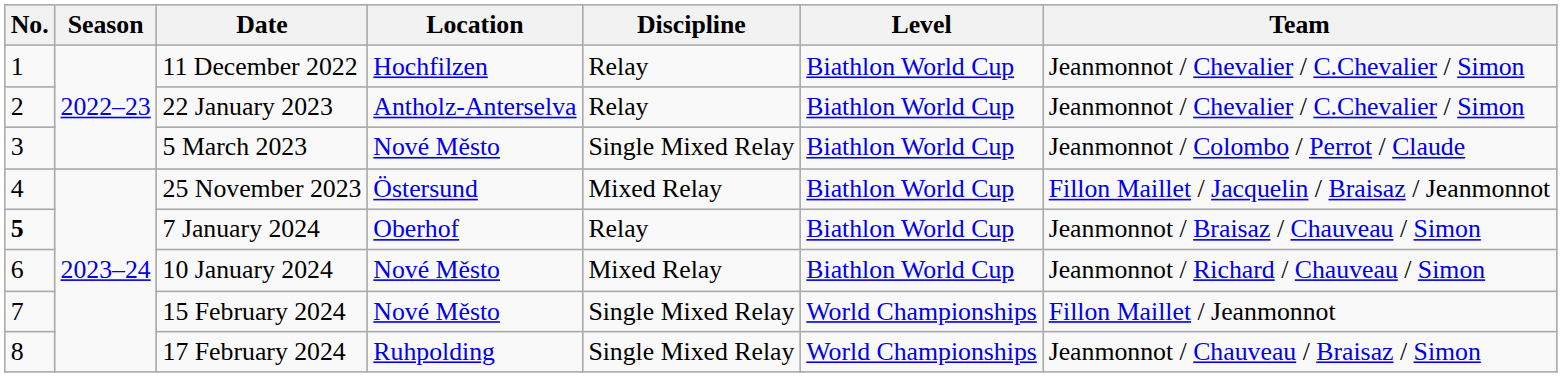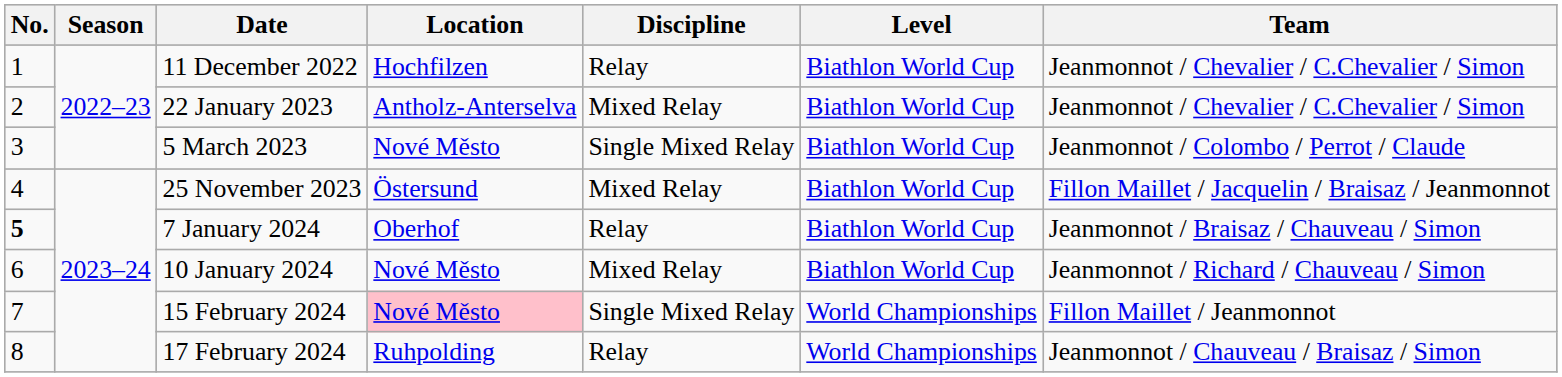 <table class="wikitable">
 <tr>
 <th>No.</th>
 <th>Season</th>
 <th>Date</th>
 <th>Location</th>
 <th>Discipline</th>
 <th>Level</th>
 <th>Team</th>
 </tr>
 <tr>
 <td>1</td>
 <td rowspan=3><a href='#'>2022–23</a></td>
 <td>11 December 2022</td>
 <td> <a href='#'>Hochfilzen</a></td>
 <td>Relay</td>
 <td><a href='#'>Biathlon World Cup</a></td>
 <td>Jeanmonnot / <a href='#'>Chevalier</a> / <a href='#'>C.Chevalier</a> / <a href='#'>Simon</a></td>
 </tr>
 <tr>
 <td>2</td>
 <td>22 January 2023</td>
 <td> <a href='#'>Antholz-Anterselva</a></td>
-<td>Relay</td>
+<td>Mixed Relay</td>
 <td><a href='#'>Biathlon World Cup</a></td>
 <td>Jeanmonnot / <a href='#'>Chevalier</a> / <a href='#'>C.Chevalier</a> / <a href='#'>Simon</a></td>
 </tr>
 <tr>
 <td>3</td>
 <td>5 March 2023</td>
 <td> <a href='#'>Nové Město</a></td>
 <td>Single Mixed Relay</td>
 <td><a href='#'>Biathlon World Cup</a></td>
 <td>Jeanmonnot / <a href='#'>Colombo</a> / <a href='#'>Perrot</a> / <a href='#'>Claude</a></td>
 </tr>
 <tr>
 <td>4</td>
 <td rowspan=5><a href='#'>2023–24</a></td>
 <td>25 November 2023</td>
 <td> <a href='#'>Östersund</a></td>
 <td>Mixed Relay</td>
 <td><a href='#'>Biathlon World Cup</a></td>
 <td><a href='#'>Fillon Maillet</a> / <a href='#'>Jacquelin</a> / <a href='#'>Braisaz</a> / Jeanmonnot</td>
 </tr>
 <tr>
 <td><strong>5</strong></td>
 <td>7 January 2024</td>
 <td> <a href='#'>Oberhof</a></td>
 <td>Relay</td>
 <td><a href='#'>Biathlon World Cup</a></td>
 <td>Jeanmonnot / <a href='#'>Braisaz</a> / <a href='#'>Chauveau</a> / <a href='#'>Simon</a></td>
 </tr>
 <tr>
 <td>6</td>
 <td>10 January 2024</td>
 <td> <a href='#'>Nové Město</a></td>
 <td>Mixed Relay</td>
 <td><a href='#'>Biathlon World Cup</a></td>
 <td>Jeanmonnot / <a href='#'>Richard</a> / <a href='#'>Chauveau</a> / <a href='#'>Simon</a></td>
 </tr>
 <tr>
 <td>7</td>
 <td>15 February 2024</td>
-<td> <a href='#'>Nové Město</a></td>
+<td style="background: pink;"> <a href='#'>Nové Město</a></td>
 <td>Single Mixed Relay</td>
 <td><a href='#'>World Championships</a></td>
 <td><a href='#'>Fillon Maillet</a> / Jeanmonnot</td>
 </tr>
 <tr>
 <td>8</td>
 <td>17 February 2024</td>
 <td> <a href='#'>Ruhpolding</a></td>
-<td>Single Mixed Relay</td>
+<td>Relay</td>
 <td><a href='#'>World Championships</a></td>
 <td>Jeanmonnot / <a href='#'>Chauveau</a> / <a href='#'>Braisaz</a> / <a href='#'>Simon</a></td>
 </tr>
 </table>
